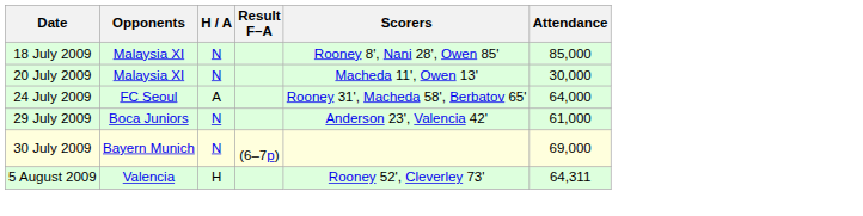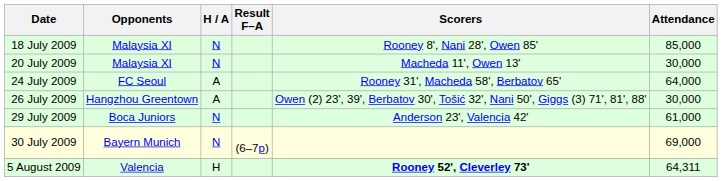 <table class="wikitable" style="text-align:center">
 <tr>
 <th>Date</th>
 <th>Opponents</th>
 <th>H / A</th>
 <th>Result<br>F–A</th>
 <th>Scorers</th>
 <th>Attendance</th>
 </tr>
 <tr bgcolor="#ddffdd">
 <td>18 July 2009</td>
 <td><a href='#'>Malaysia XI</a></td>
 <td><a href='#'>N</a></td>
 <td></td>
 <td><a href='#'>Rooney</a> 8', <a href='#'>Nani</a> 28', <a href='#'>Owen</a> 85'</td>
 <td>85,000</td>
 </tr>
 <tr bgcolor="#ddffdd">
 <td>20 July 2009</td>
 <td><a href='#'>Malaysia XI</a></td>
 <td><a href='#'>N</a></td>
 <td></td>
 <td><a href='#'>Macheda</a> 11', <a href='#'>Owen</a> 13'</td>
 <td>30,000</td>
 </tr>
 <tr bgcolor="#ddffdd">
 <td>24 July 2009</td>
 <td><a href='#'>FC Seoul</a></td>
 <td>A</td>
 <td></td>
 <td><a href='#'>Rooney</a> 31', <a href='#'>Macheda</a> 58', <a href='#'>Berbatov</a> 65'</td>
 <td>64,000</td>
 </tr>
 <tr bgcolor="#ddffdd">
+<td>26 July 2009</td>
+<td><a href='#'>Hangzhou Greentown</a></td>
+<td>A</td>
+<td></td>
+<td><a href='#'>Owen</a> (2) 23', 39', <a href='#'>Berbatov</a> 30', <a href='#'>Tošić</a> 32', <a href='#'>Nani</a> 50', <a href='#'>Giggs</a> (3) 71', 81', 88'</td>
+<td>30,000</td>
+</tr>
+<tr bgcolor="#ddffdd">
 <td>29 July 2009</td>
 <td><a href='#'>Boca Juniors</a></td>
 <td><a href='#'>N</a></td>
 <td></td>
 <td><a href='#'>Anderson</a> 23', <a href='#'>Valencia</a> 42'</td>
 <td>61,000</td>
 </tr>
 <tr bgcolor="#ffffdd">
 <td>30 July 2009</td>
 <td><a href='#'>Bayern Munich</a></td>
 <td><a href='#'>N</a></td>
 <td><br>(6–7<a href='#'>p</a>)</td>
 <td></td>
 <td>69,000</td>
 </tr>
 <tr bgcolor="#ddffdd">
 <td>5 August 2009</td>
 <td><a href='#'>Valencia</a></td>
 <td>H</td>
 <td></td>
-<td><a href='#'>Rooney</a> 52', <a href='#'>Cleverley</a> 73'</td>
+<td><strong><a href='#'>Rooney</a> 52', <a href='#'>Cleverley</a> 73'</strong></td>
 <td>64,311</td>
 </tr>
 </table>
